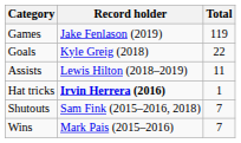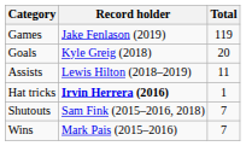 <table class="wikitable sortable">
 <tr>
 <th>Category</th>
 <th>Record holder</th>
 <th>Total</th>
 </tr>
 <tr>
 <td>Games</td>
 <td> <a href='#'>Jake Fenlason</a> (2019)</td>
 <td align=center>119</td>
 </tr>
 <tr>
 <td>Goals</td>
 <td> <a href='#'>Kyle Greig</a> (2018)</td>
-<td align=center>22</td>
+<td align=center>20</td>
 </tr>
 <tr>
 <td>Assists</td>
 <td> <a href='#'>Lewis Hilton</a> (2018–2019)</td>
 <td align=center>11</td>
 </tr>
 <tr>
 <td>Hat tricks</td>
 <td><strong> <a href='#'>Irvin Herrera</a> (2016)</strong></td>
 <td style="text-align:center;">1</td>
 </tr>
 <tr>
 <td>Shutouts</td>
 <td> <a href='#'>Sam Fink</a> (2015–2016, 2018)</td>
 <td style="text-align:center;">7</td>
 </tr>
 <tr>
 <td>Wins</td>
 <td> <a href='#'>Mark Pais</a> (2015–2016)</td>
 <td style="text-align:center;">7</td>
 </tr>
 </table>
